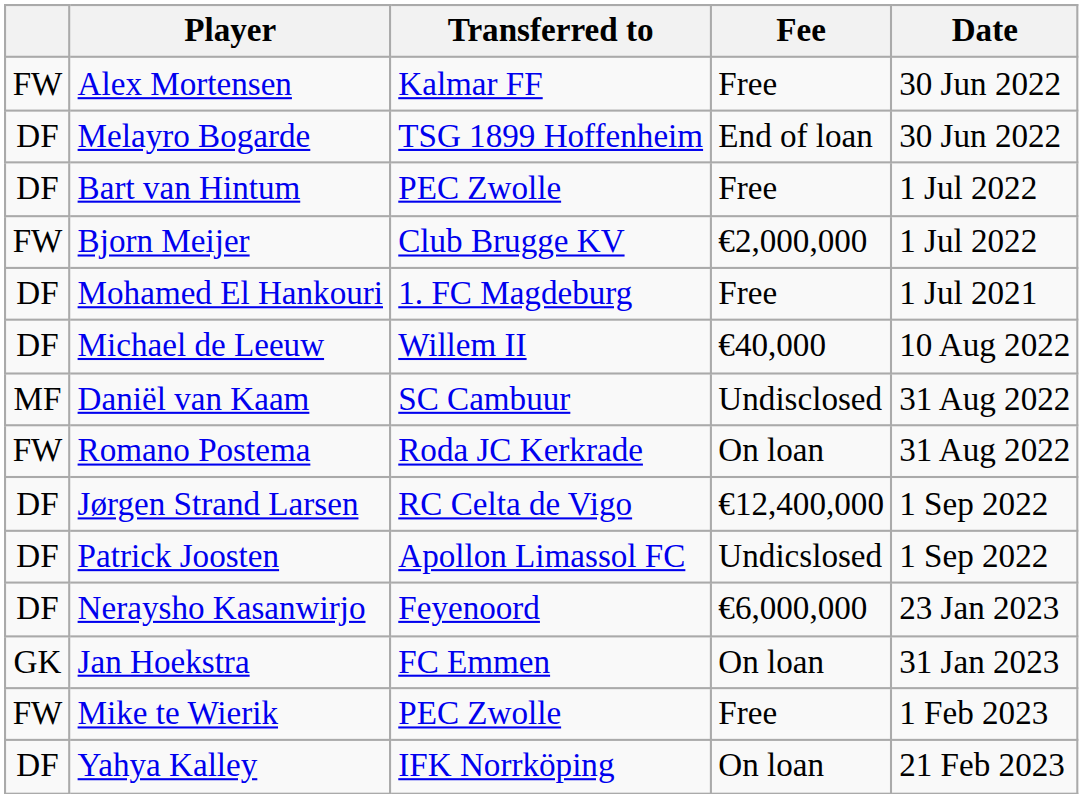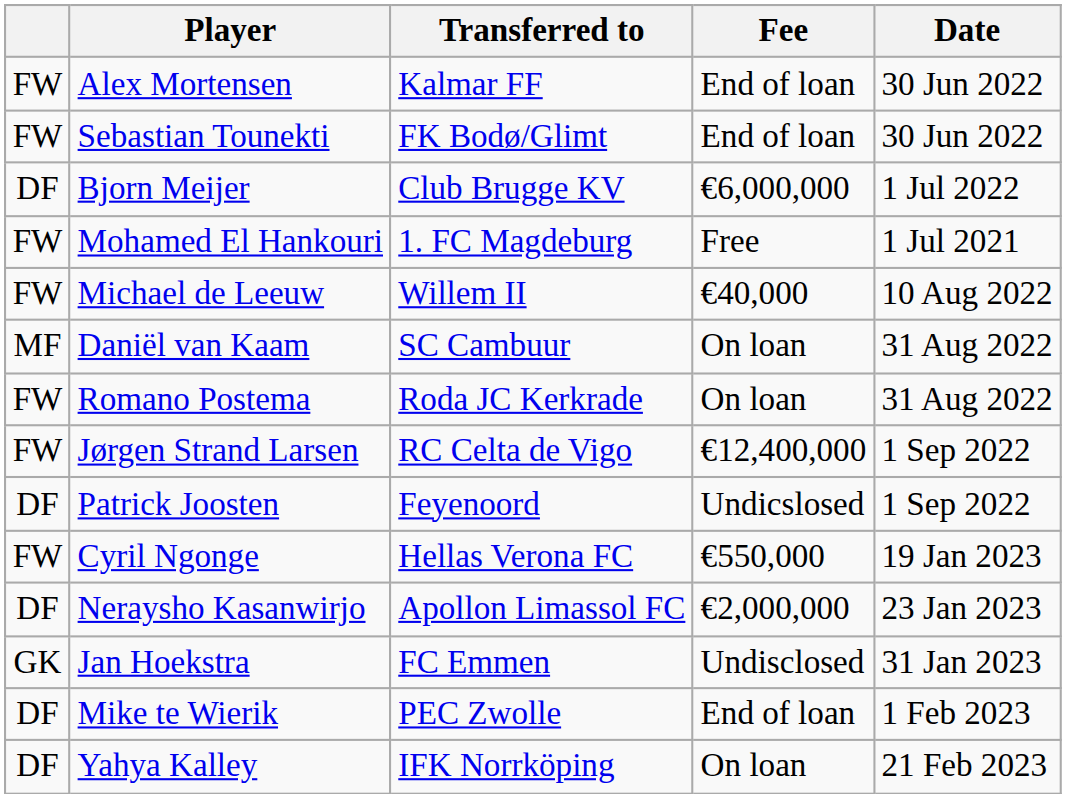 <table class="wikitable plainrowheaders sortable">
 <tr>
 <th></th>
 <th scope="col">Player</th>
 <th>Transferred to</th>
 <th style="width:65px;">Fee</th>
 <th scope="col">Date</th>
 </tr>
 <tr>
 <td align="center">FW</td>
 <td> <a href='#'>Alex Mortensen</a></td>
 <td> <a href='#'>Kalmar FF</a></td>
-<td>Free</td>
+<td>End of loan</td>
 <td>30 Jun 2022</td>
 </tr>
 <tr>
-<td align="center">DF</td>
-<td> <a href='#'>Melayro Bogarde</a></td>
-<td> <a href='#'>TSG 1899 Hoffenheim</a></td>
+<td align="center">FW</td>
+<td> <a href='#'>Sebastian Tounekti</a></td>
+<td> <a href='#'>FK Bodø/Glimt</a></td>
 <td>End of loan</td>
 <td>30 Jun 2022</td>
 </tr>
 <tr>
 <td align="center">DF</td>
-<td> <a href='#'>Bart van Hintum</a></td>
-<td> <a href='#'>PEC Zwolle</a></td>
-<td>Free</td>
+<td> <a href='#'>Bjorn Meijer</a></td>
+<td> <a href='#'>Club Brugge KV</a></td>
+<td>€6,000,000</td>
 <td>1 Jul 2022</td>
 </tr>
 <tr>
 <td align="center">FW</td>
-<td> <a href='#'>Bjorn Meijer</a></td>
-<td> <a href='#'>Club Brugge KV</a></td>
-<td>€2,000,000</td>
-<td>1 Jul 2022</td>
-</tr>
-<tr>
-<td align="center">DF</td>
 <td> <a href='#'>Mohamed El Hankouri</a></td>
 <td> <a href='#'>1. FC Magdeburg</a></td>
 <td>Free</td>
 <td>1 Jul 2021</td>
 </tr>
 <tr>
-<td align="center">DF</td>
+<td align="center">FW</td>
 <td> <a href='#'>Michael de Leeuw</a></td>
 <td> <a href='#'>Willem II</a></td>
 <td>€40,000</td>
 <td>10 Aug 2022</td>
 </tr>
 <tr>
 <td align="center">MF</td>
 <td> <a href='#'>Daniël van Kaam</a></td>
 <td> <a href='#'>SC Cambuur</a></td>
-<td>Undisclosed</td>
+<td>On loan</td>
 <td>31 Aug 2022</td>
 </tr>
 <tr>
 <td align="center">FW</td>
 <td> <a href='#'>Romano Postema</a></td>
 <td> <a href='#'>Roda JC Kerkrade</a></td>
 <td>On loan</td>
 <td>31 Aug 2022</td>
 </tr>
 <tr>
-<td align="center">DF</td>
+<td align="center">FW</td>
 <td> <a href='#'>Jørgen Strand Larsen</a></td>
 <td> <a href='#'>RC Celta de Vigo</a></td>
 <td>€12,400,000</td>
 <td>1 Sep 2022</td>
 </tr>
 <tr>
 <td align="center">DF</td>
 <td> <a href='#'>Patrick Joosten</a></td>
-<td> <a href='#'>Apollon Limassol FC</a></td>
+<td> <a href='#'>Feyenoord</a></td>
 <td>Undicslosed</td>
 <td>1 Sep 2022</td>
 </tr>
 <tr>
+<td align="center">FW</td>
+<td> <a href='#'>Cyril Ngonge</a></td>
+<td> <a href='#'>Hellas Verona FC</a></td>
+<td>€550,000</td>
+<td>19 Jan 2023</td>
+</tr>
+<tr>
 <td align="center">DF</td>
 <td> <a href='#'>Neraysho Kasanwirjo</a></td>
-<td> <a href='#'>Feyenoord</a></td>
-<td>€6,000,000</td>
+<td> <a href='#'>Apollon Limassol FC</a></td>
+<td>€2,000,000</td>
 <td>23 Jan 2023</td>
 </tr>
 <tr>
 <td align="center">GK</td>
 <td> <a href='#'>Jan Hoekstra</a></td>
 <td> <a href='#'>FC Emmen</a></td>
-<td>On loan</td>
+<td>Undisclosed</td>
 <td>31 Jan 2023</td>
 </tr>
 <tr>
-<td align="center">FW</td>
+<td align="center">DF</td>
 <td> <a href='#'>Mike te Wierik</a></td>
 <td> <a href='#'>PEC Zwolle</a></td>
-<td>Free</td>
+<td>End of loan</td>
 <td>1 Feb 2023</td>
 </tr>
 <tr>
 <td align="center">DF</td>
 <td> <a href='#'>Yahya Kalley</a></td>
 <td> <a href='#'>IFK Norrköping</a></td>
 <td>On loan</td>
 <td>21 Feb 2023</td>
 </tr>
 </table>
